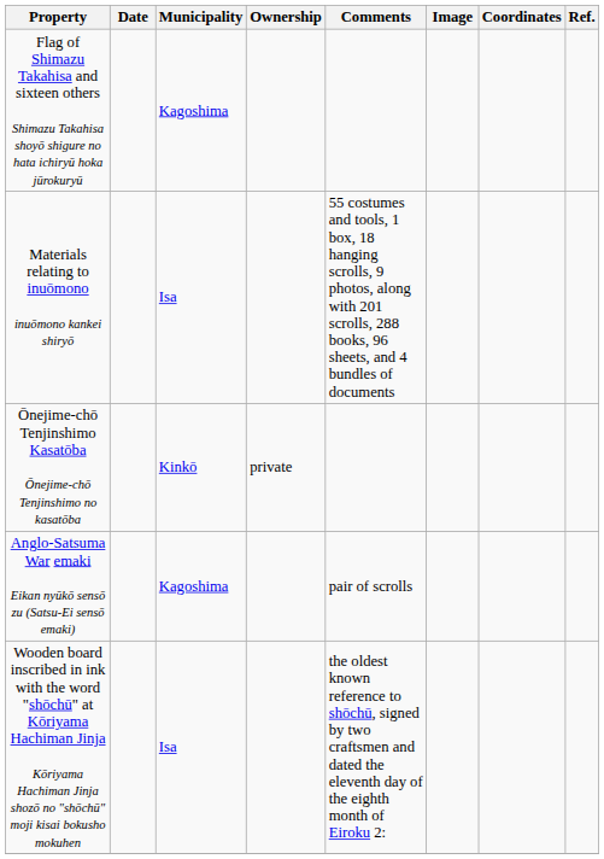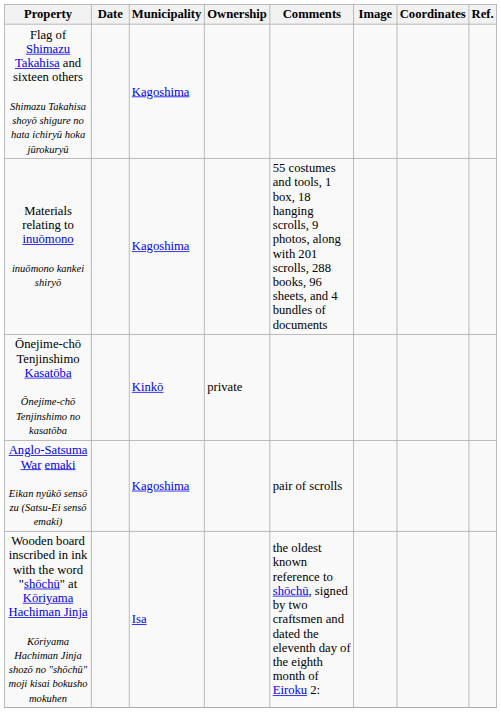 <table class="wikitable sortable"  style="width:100%;">
 <tr>
 <th width="25%" align="left">Property</th>
 <th width="10%" align="left" data-sort-type="number">Date</th>
 <th width="10%" align="left">Municipality</th>
 <th width="10%" align="left">Ownership</th>
 <th width="25%" align="left" class="unsortable">Comments</th>
 <th width="10%" align="left" class="unsortable">Image</th>
 <th width="5%" align="left" class="unsortable">Coordinates</th>
 <th width="5%" align="left" class="unsortable">Ref.</th>
 </tr>
 <tr>
 <td align="center">Flag of <a href='#'>Shimazu Takahisa</a> and sixteen others<br><br><small><em>Shimazu Takahisa shoyō shigure no hata ichiryū hoka jūrokuryū</em></small></td>
 <td></td>
 <td><a href='#'>Kagoshima</a></td>
 <td></td>
 <td></td>
 <td></td>
 <td></td>
 <td></td>
 </tr>
 <tr>
 <td align="center">Materials relating to <a href='#'>inuōmono</a><br><br><small><em>inuōmono kankei shiryō</em></small></td>
 <td></td>
-<td><a href='#'>Isa</a></td>
+<td><a href='#'>Kagoshima</a></td>
 <td></td>
 <td>55 costumes and tools, 1 box, 18 hanging scrolls, 9 photos, along with 201 scrolls, 288 books, 96 sheets, and 4 bundles of documents</td>
 <td></td>
 <td></td>
 <td></td>
 </tr>
 <tr>
 <td align="center">Ōnejime-chō Tenjinshimo <a href='#'>Kasatōba</a><br><br><small><em>Ōnejime-chō Tenjinshimo no kasatōba</em></small></td>
 <td></td>
 <td><a href='#'>Kinkō</a></td>
 <td>private</td>
 <td></td>
 <td></td>
 <td></td>
 <td></td>
 </tr>
 <tr>
 <td align="center"><a href='#'>Anglo-Satsuma War</a> <a href='#'>emaki</a><br><br><small><em>Eikan nyūkō sensō zu (Satsu-Ei sensō emaki)</em></small></td>
 <td></td>
 <td><a href='#'>Kagoshima</a></td>
 <td></td>
 <td>pair of scrolls</td>
 <td></td>
 <td></td>
 <td></td>
 </tr>
 <tr>
 <td align="center">Wooden board inscribed in ink with the word "<a href='#'>shōchū</a>" at <a href='#'>Kōriyama Hachiman Jinja</a><br><br><small><em>Kōriyama Hachiman Jinja shozō no "shōchū" moji kisai bokusho mokuhen</em></small></td>
 <td></td>
 <td><a href='#'>Isa</a></td>
 <td></td>
 <td>the oldest known reference to <a href='#'>shōchū</a>, signed by two craftsmen and dated the eleventh day of the eighth month of <a href='#'>Eiroku</a> 2: </td>
 <td></td>
 <td></td>
 <td></td>
 </tr>
 <tr>
 </tr>
 </table>
